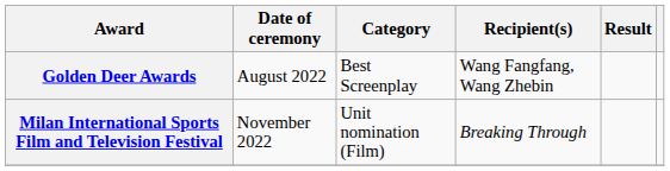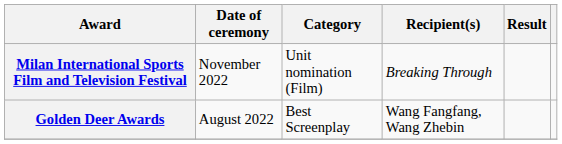 <table class="wikitable plainrowheaders sortable">
 <tr>
 <th scope="col">Award</th>
 <th scope="col">Date of ceremony</th>
 <th scope="col">Category</th>
 <th scope="col">Recipient(s)</th>
 <th scope="col">Result</th>
 <th scope="col" class="unsortable"></th>
 </tr>
 <tr>
+<th scope="row"><a href='#'>Milan International Sports Film and Television Festival</a></th>
+<td>November 2022</td>
+<td>Unit nomination (Film)</td>
+<td><em>Breaking Through</em></td>
+<td></td>
+<td style="text-align:center;"></td>
+</tr>
+<tr>
 <th scope="row"><a href='#'>Golden Deer Awards</a></th>
 <td>August 2022</td>
 <td>Best Screenplay</td>
 <td>Wang Fangfang, Wang Zhebin</td>
 <td></td>
 <td style="text-align:center;"></td>
 </tr>
 <tr>
-<th scope="row"><a href='#'>Milan International Sports Film and Television Festival</a></th>
-<td>November 2022</td>
-<td>Unit nomination (Film)</td>
-<td><em>Breaking Through</em></td>
-<td></td>
-<td style="text-align:center;"></td>
-</tr>
-<tr>
 </tr>
 </table>
